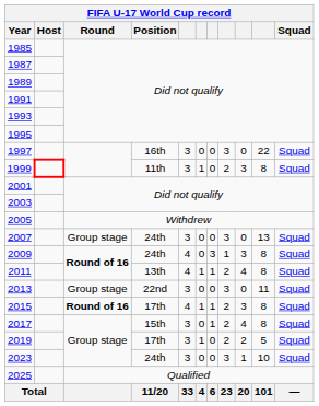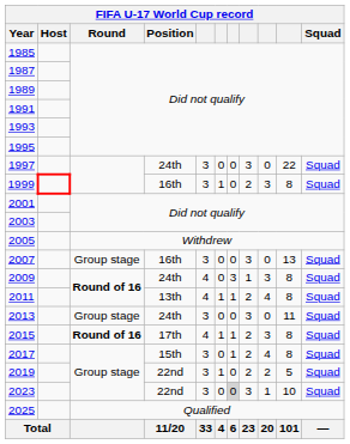 <table class="wikitable" style="text-align: center;">
 <tr>
 <th colspan=11><a href='#'>FIFA U-17 World Cup record</a></th>
 </tr>
 <tr>
 <th>Year</th>
 <th>Host</th>
 <th>Round</th>
 <th>Position</th>
 <th></th>
 <th></th>
 <th></th>
 <th></th>
 <th></th>
 <th></th>
 <th>Squad</th>
 </tr>
 <tr>
 <td><a href='#'>1985</a></td>
 <td align=left></td>
 <td rowspan=6 colspan=9><em>Did not qualify</em></td>
 </tr>
 <tr>
 <td><a href='#'>1987</a></td>
 <td align=left></td>
 </tr>
 <tr>
 <td><a href='#'>1989</a></td>
 <td align=left></td>
 </tr>
 <tr>
 <td><a href='#'>1991</a></td>
 <td align=left></td>
 </tr>
 <tr>
 <td><a href='#'>1993</a></td>
 <td align=left></td>
 </tr>
 <tr>
 <td><a href='#'>1995</a></td>
 <td align=left></td>
 </tr>
 <tr>
 <td><a href='#'>1997</a></td>
 <td align=left></td>
 <td rowspan=2></td>
-<td>16th</td>
+<td>24th</td>
 <td>3</td>
 <td>0</td>
 <td>0</td>
 <td>3</td>
 <td>0</td>
 <td>22</td>
 <td><a href='#'>Squad</a></td>
 </tr>
 <tr>
 <td><a href='#'>1999</a></td>
 <td align=left style="border: 3px solid red"></td>
-<td>11th</td>
+<td>16th</td>
 <td>3</td>
 <td>1</td>
 <td>0</td>
 <td>2</td>
 <td>3</td>
 <td>8</td>
 <td><a href='#'>Squad</a></td>
 </tr>
 <tr>
 <td><a href='#'>2001</a></td>
 <td align=left></td>
 <td rowspan=2 colspan=9><em>Did not qualify</em></td>
 </tr>
 <tr>
 <td><a href='#'>2003</a></td>
 <td align=left></td>
 </tr>
 <tr>
 <td><a href='#'>2005</a></td>
 <td align=left></td>
 <td colspan=9><em>Withdrew</em></td>
 </tr>
 <tr>
 <td><a href='#'>2007</a></td>
 <td align=left></td>
 <td>Group stage</td>
-<td>24th</td>
+<td>16th</td>
 <td>3</td>
 <td>0</td>
 <td>0</td>
 <td>3</td>
 <td>0</td>
 <td>13</td>
 <td><a href='#'>Squad</a></td>
 </tr>
 <tr>
 <td><a href='#'>2009</a></td>
 <td align=left></td>
 <td rowspan=2><strong>Round of 16</strong></td>
 <td>24th</td>
 <td>4</td>
 <td>0</td>
 <td>3</td>
 <td>1</td>
 <td>3</td>
 <td>8</td>
 <td><a href='#'>Squad</a></td>
 </tr>
 <tr>
 <td><a href='#'>2011</a></td>
 <td align=left></td>
 <td>13th</td>
 <td>4</td>
 <td>1</td>
 <td>1</td>
 <td>2</td>
 <td>4</td>
 <td>8</td>
 <td><a href='#'>Squad</a></td>
 </tr>
 <tr>
 <td><a href='#'>2013</a></td>
 <td align=left></td>
 <td>Group stage</td>
-<td>22nd</td>
+<td>24th</td>
 <td>3</td>
 <td>0</td>
 <td>0</td>
 <td>3</td>
 <td>0</td>
 <td>11</td>
 <td><a href='#'>Squad</a></td>
 </tr>
 <tr>
 <td><a href='#'>2015</a></td>
 <td align=left></td>
 <td><strong>Round of 16</strong></td>
 <td>17th</td>
 <td>4</td>
 <td>1</td>
 <td>1</td>
 <td>2</td>
 <td>3</td>
 <td>8</td>
 <td><a href='#'>Squad</a></td>
 </tr>
 <tr>
 <td><a href='#'>2017</a></td>
 <td align=left></td>
 <td rowspan=3>Group stage</td>
 <td>15th</td>
 <td>3</td>
 <td>0</td>
 <td>1</td>
 <td>2</td>
 <td>4</td>
 <td>8</td>
 <td><a href='#'>Squad</a></td>
 </tr>
 <tr>
 <td><a href='#'>2019</a></td>
 <td align=left></td>
-<td>17th</td>
+<td>22nd</td>
 <td>3</td>
 <td>1</td>
 <td>0</td>
 <td>2</td>
 <td>2</td>
 <td>5</td>
 <td><a href='#'>Squad</a></td>
 </tr>
 <tr>
 <td><a href='#'>2023</a></td>
 <td align=left></td>
-<td>24th</td>
+<td>22nd</td>
 <td>3</td>
 <td>0</td>
-<td>0</td>
+<td style="background: lightgrey;">0</td>
 <td>3</td>
 <td>1</td>
 <td>10</td>
 <td><a href='#'>Squad</a></td>
 </tr>
 <tr>
 <td><a href='#'>2025</a></td>
 <td align=left></td>
 <td colspan=9><em>Qualified</em></td>
 </tr>
 <tr>
 <th colspan="2">Total</th>
 <th></th>
 <th>11/20</th>
 <th>33</th>
 <th>4</th>
 <th>6</th>
 <th>23</th>
 <th>20</th>
 <th>101</th>
 <th>—</th>
 </tr>
 </table>
